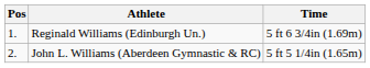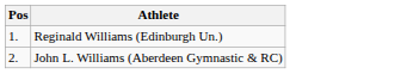 <table class="wikitable">
 <tr>
 <th>Pos</th>
 <th>Athlete</th>
-<th>Time</th>
 </tr>
 <tr>
 <td>1.</td>
 <td>Reginald Williams (Edinburgh Un.)</td>
-<td>5 ft 6 3/4in (1.69m)</td>
 </tr>
 <tr>
 <td>2.</td>
 <td>John L. Williams (Aberdeen Gymnastic & RC)</td>
-<td>5 ft 5 1/4in (1.65m)</td>
 </tr>
 </table>
